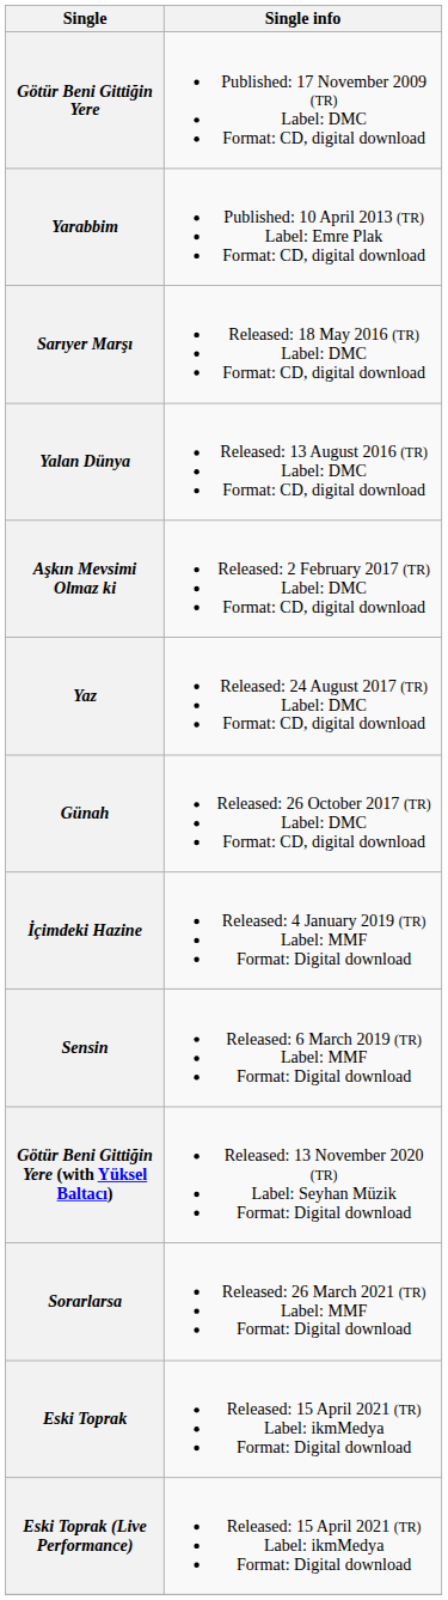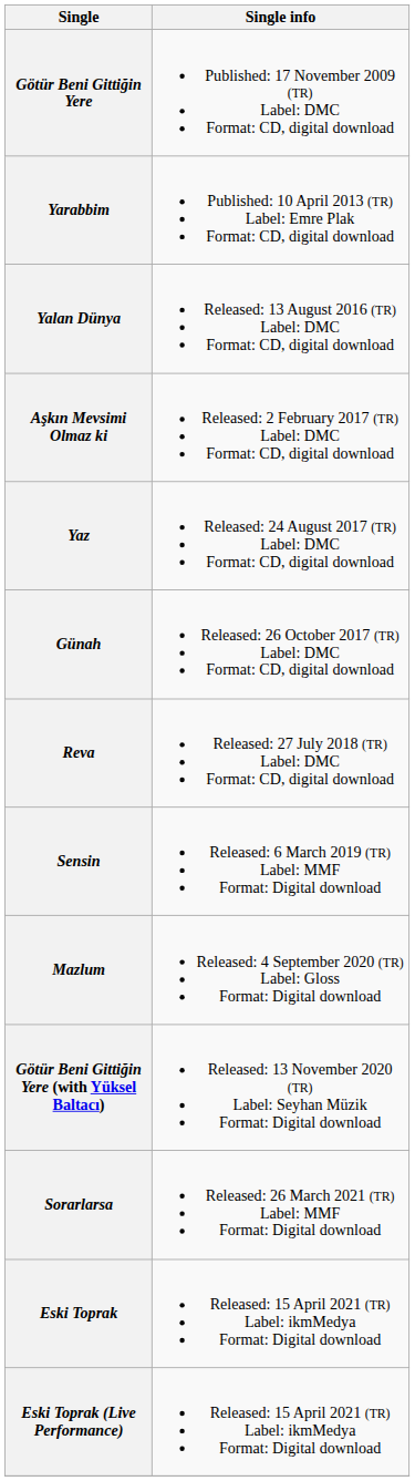 <table class="wikitable plainrowheaders" style="text-align:center;" border="1">
 <tr>
 <th scope="col" style="width:9em;">Single</th>
 <th scope="col" style="width:16em;">Single info</th>
 </tr>
 <tr>
 <th scope="row"><em>Götür Beni Gittiğin Yere</em></th>
 <td><br><ul><li>Published: 17 November 2009 <small>(TR)</small></li><li>Label: DMC</li><li>Format: CD, digital download</li></ul></td>
 </tr>
 <tr>
 <th scope="row"><em>Yarabbim</em></th>
 <td><br><ul><li>Published: 10 April 2013 <small>(TR)</small></li><li>Label: Emre Plak</li><li>Format: CD, digital download</li></ul></td>
-</tr>
-<tr>
-<th scope="row"><em>Sarıyer Marşı</em></th>
-<td><br><ul><li>Released: 18 May 2016 <small>(TR)</small></li><li>Label: DMC</li><li>Format: CD, digital download</li></ul></td>
 </tr>
 <tr>
 <th scope="row"><em>Yalan Dünya</em></th>
 <td><br><ul><li>Released: 13 August 2016 <small>(TR)</small></li><li>Label: DMC</li><li>Format: CD, digital download</li></ul></td>
 </tr>
 <tr>
 <th scope="row"><em>Aşkın Mevsimi Olmaz ki</em></th>
 <td><br><ul><li>Released: 2 February 2017 <small>(TR)</small></li><li>Label: DMC</li><li>Format: CD, digital download</li></ul></td>
 </tr>
 <tr>
 <th scope="row"><em>Yaz</em></th>
 <td><br><ul><li>Released: 24 August 2017 <small>(TR)</small></li><li>Label: DMC</li><li>Format: CD, digital download</li></ul></td>
 </tr>
 <tr>
 <th scope="row"><em>Günah</em></th>
 <td><br><ul><li>Released: 26 October 2017 <small>(TR)</small></li><li>Label: DMC</li><li>Format: CD, digital download</li></ul></td>
 </tr>
 <tr>
-<th scope="row"><em>İçimdeki Hazine</em></th>
-<td><br><ul><li>Released: 4 January 2019 <small>(TR)</small></li><li>Label: MMF</li><li>Format: Digital download</li></ul></td>
+<th scope="row"><em>Reva</em></th>
+<td><br><ul><li>Released: 27 July 2018 <small>(TR)</small></li><li>Label: DMC</li><li>Format: CD, digital download</li></ul></td>
 </tr>
 <tr>
 <th scope="row"><em>Sensin</em></th>
 <td><br><ul><li>Released: 6 March 2019 <small>(TR)</small></li><li>Label: MMF</li><li>Format: Digital download</li></ul></td>
+</tr>
+<tr>
+<th scope="row"><em>Mazlum</em></th>
+<td><br><ul><li>Released: 4 September 2020 <small>(TR)</small></li><li>Label: Gloss</li><li>Format: Digital download</li></ul></td>
 </tr>
 <tr>
 <th scope="row"><em>Götür Beni Gittiğin Yere</em> (with <a href='#'>Yüksel Baltacı</a>)</th>
 <td><br><ul><li>Released: 13 November 2020 <small>(TR)</small></li><li>Label: Seyhan Müzik</li><li>Format: Digital download</li></ul></td>
 </tr>
 <tr>
 <th scope="row"><em>Sorarlarsa</em></th>
 <td><br><ul><li>Released: 26 March 2021 <small>(TR)</small></li><li>Label: MMF</li><li>Format: Digital download</li></ul></td>
 </tr>
 <tr>
 <th scope="row"><em>Eski Toprak</em></th>
 <td><br><ul><li>Released: 15 April 2021 <small>(TR)</small></li><li>Label: ikmMedya</li><li>Format: Digital download</li></ul></td>
 </tr>
 <tr>
 <th scope="row"><em>Eski Toprak (Live Performance)</em></th>
 <td><br><ul><li>Released: 15 April 2021 <small>(TR)</small></li><li>Label: ikmMedya</li><li>Format: Digital download</li></ul></td>
 </tr>
 <tr>
 </tr>
 </table>
